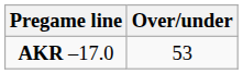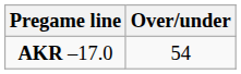 <table class="wikitable">
 <tr align="center">
 <th style=>Pregame line</th>
 <th style=>Over/under</th>
 </tr>
 <tr align="center">
 <td><strong>AKR</strong> –17.0</td>
-<td>53</td>
+<td>54</td>
 </tr>
 </table>
